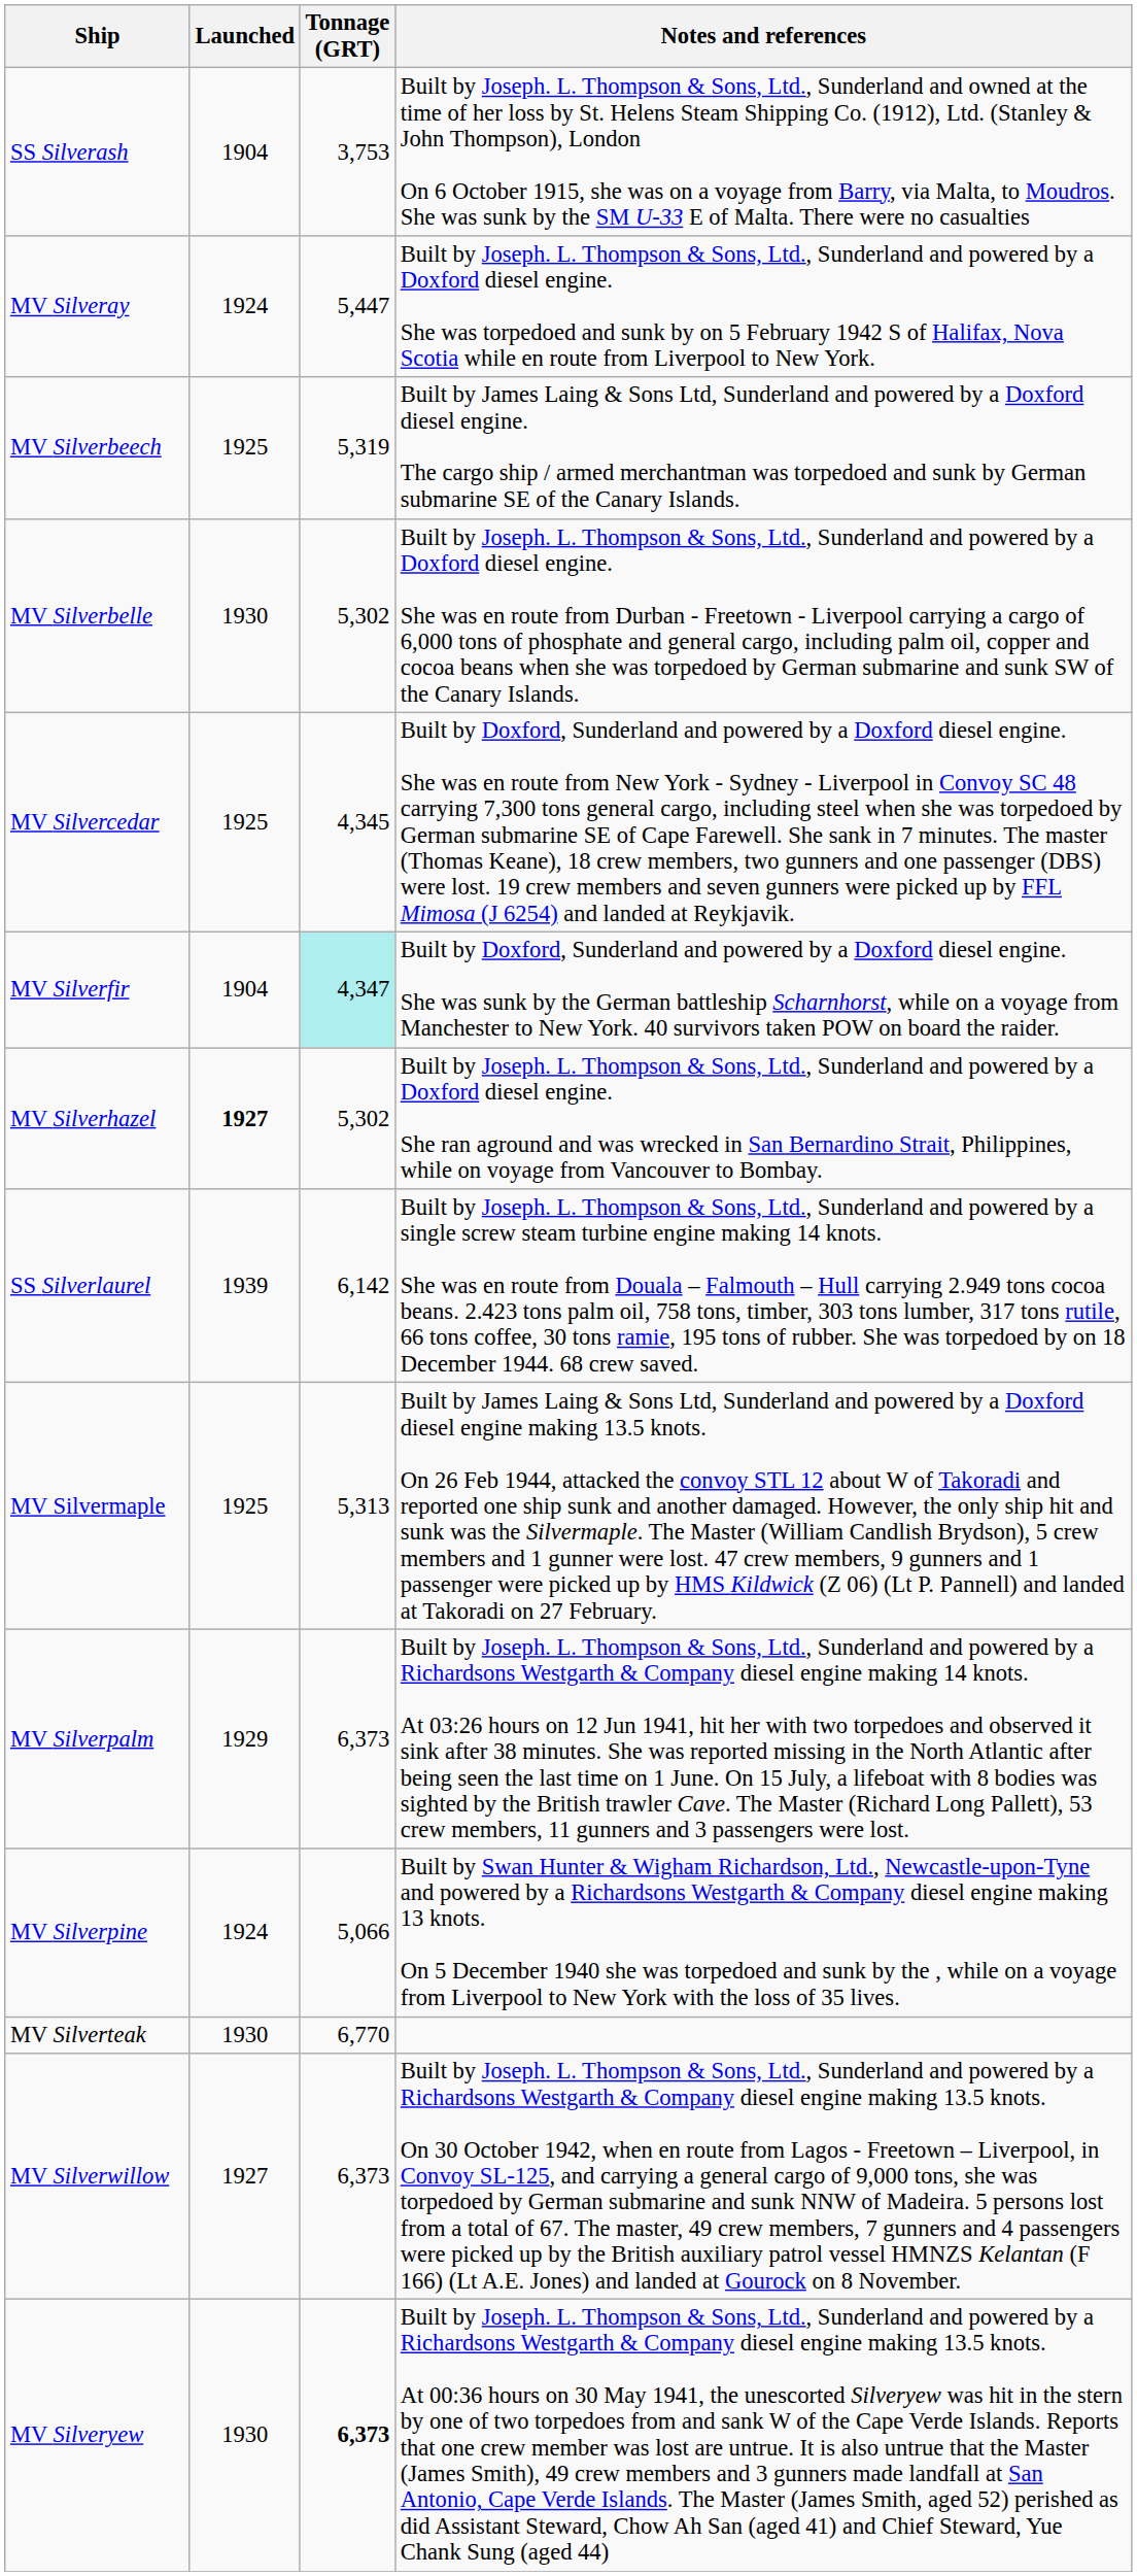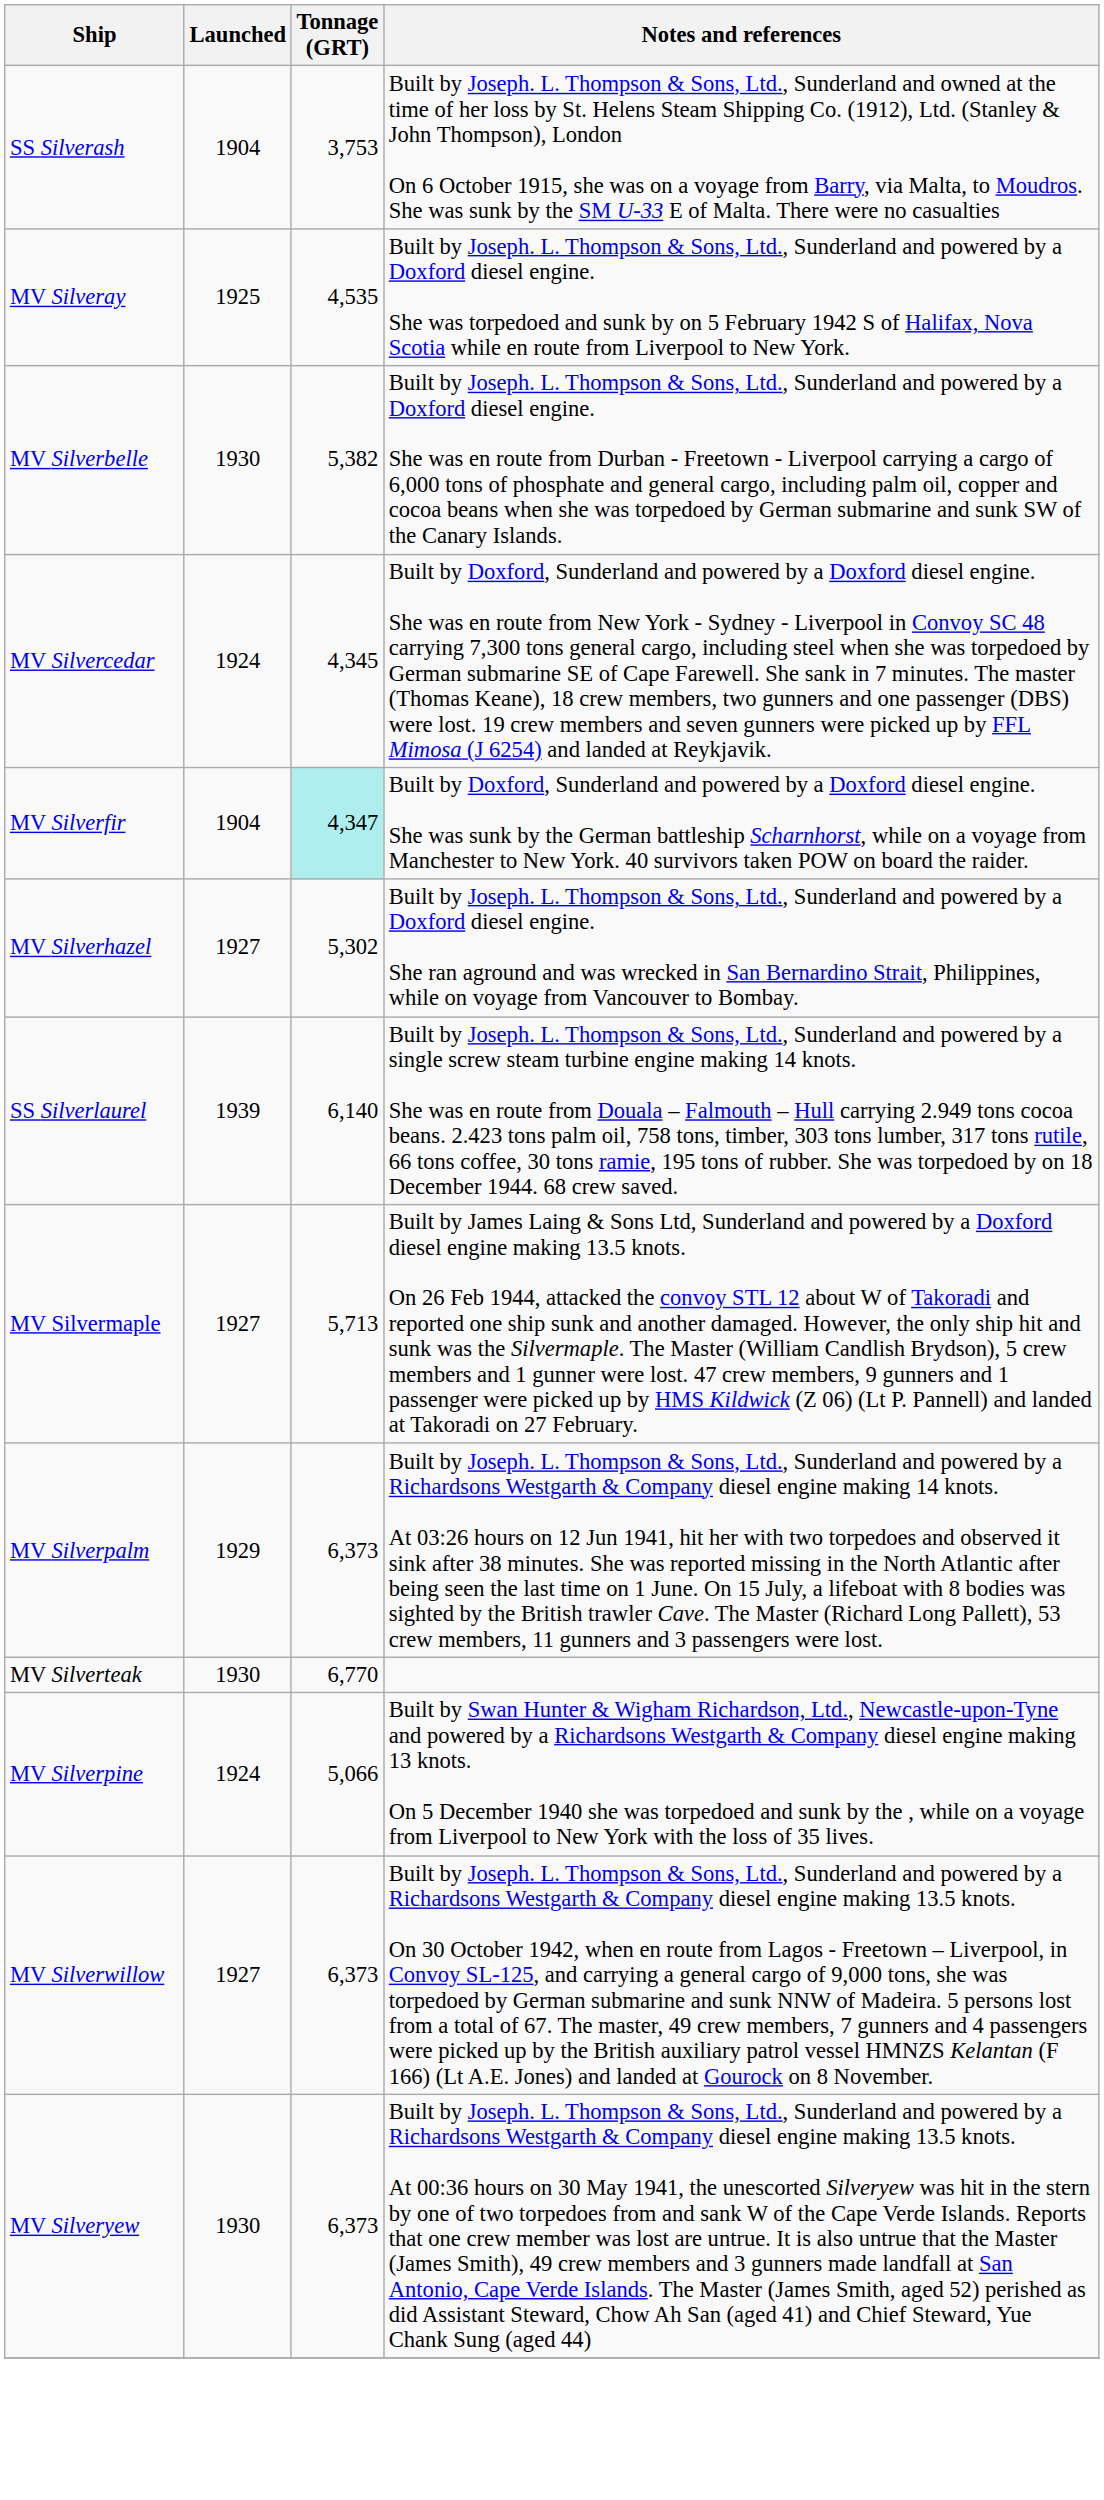 <table class="wikitable sortable">
 <tr>
 <th scope="col" width="120px">Ship</th>
 <th scope="col" width="30px">Launched</th>
 <th scope="col" width="30px">Tonnage<br>(GRT)</th>
 <th scope="col" width="500px">Notes and references</th>
 </tr>
 <tr>
 <td><a href='#'>SS <em>Silverash</em></a></td>
 <td align="center">1904</td>
 <td align="right">3,753</td>
 <td>Built by <a href='#'>Joseph. L. Thompson & Sons, Ltd.</a>, Sunderland and owned at the time of her loss by St. Helens Steam Shipping Co. (1912), Ltd. (Stanley & John Thompson), London<br><br>On 6 October 1915, she was on a voyage from <a href='#'>Barry</a>, via Malta, to <a href='#'>Moudros</a>. She was sunk by the <a href='#'>SM <em>U-33</em></a>  E of Malta. There were no casualties</td>
 </tr>
 <tr>
 <td><a href='#'>MV <em>Silveray</em></a></td>
-<td align="center">1924</td>
-<td align="right">5,447</td>
+<td align="center">1925</td>
+<td align="right">4,535</td>
 <td>Built by <a href='#'>Joseph. L. Thompson & Sons, Ltd.</a>, Sunderland and powered by a <a href='#'>Doxford</a> diesel engine.<br><br>She was torpedoed and sunk by  on 5 February 1942 S of <a href='#'>Halifax, Nova Scotia</a> while en route from Liverpool to New York.</td>
-</tr>
-<tr>
-<td><a href='#'>MV <em>Silverbeech</em></a></td>
-<td align="center">1925</td>
-<td align="right">5,319</td>
-<td>Built by James Laing & Sons Ltd, Sunderland and powered by a <a href='#'>Doxford</a> diesel engine.<br><br>The cargo ship / armed merchantman was torpedoed and sunk by German submarine  SE of the Canary Islands.</td>
 </tr>
 <tr>
 <td><a href='#'>MV <em>Silverbelle</em></a></td>
 <td align="center">1930</td>
-<td align="right">5,302</td>
+<td align="right">5,382</td>
 <td>Built by <a href='#'>Joseph. L. Thompson & Sons, Ltd.</a>, Sunderland and powered by a <a href='#'>Doxford</a> diesel engine.<br><br>She was en route from Durban - Freetown - Liverpool carrying a cargo of 6,000 tons of phosphate and general cargo, including palm oil, copper and cocoa beans when she was torpedoed by German submarine  and sunk SW of the Canary Islands.</td>
 </tr>
 <tr>
 <td><a href='#'>MV <em>Silvercedar</em></a></td>
-<td align="center">1925</td>
+<td align="center">1924</td>
 <td align="right">4,345</td>
 <td>Built by <a href='#'>Doxford</a>, Sunderland and powered by a <a href='#'>Doxford</a> diesel engine.<br><br>She was en route from New York - Sydney - Liverpool in <a href='#'>Convoy SC 48</a> carrying 7,300 tons general cargo, including steel when she was torpedoed by German submarine  SE of Cape Farewell. She sank in 7 minutes. The master (Thomas Keane), 18 crew members, two gunners and one passenger (DBS) were lost. 19 crew members and seven gunners were picked up by <a href='#'>FFL <em>Mimosa</em> (J 6254)</a> and landed at Reykjavik.</td>
 </tr>
 <tr>
 <td><a href='#'>MV <em>Silverfir</em></a></td>
 <td align="center">1904</td>
 <td align="right" style="background: paleturquoise;">4,347</td>
 <td>Built by <a href='#'>Doxford</a>, Sunderland and powered by a <a href='#'>Doxford</a> diesel engine.<br><br>She was sunk by the German battleship <em><a href='#'>Scharnhorst</a></em>, while on a voyage from Manchester to New York. 40 survivors taken <abbr>POW</abbr> on board the raider.</td>
 </tr>
 <tr>
 <td><a href='#'>MV <em>Silverhazel</em></a></td>
-<td align="center"><strong>1927</strong></td>
+<td align="center">1927</td>
 <td align="right">5,302</td>
 <td>Built by <a href='#'>Joseph. L. Thompson & Sons, Ltd.</a>, Sunderland and powered by a <a href='#'>Doxford</a> diesel engine.<br><br>She ran aground and was wrecked in <a href='#'>San Bernardino Strait</a>, Philippines, while on voyage from Vancouver to Bombay.</td>
 </tr>
 <tr>
 <td><a href='#'>SS <em>Silverlaurel</em></a></td>
 <td align="center">1939</td>
-<td align="right">6,142</td>
+<td align="right">6,140</td>
 <td>Built by <a href='#'>Joseph. L. Thompson & Sons, Ltd.</a>, Sunderland and powered by a single screw steam turbine engine making 14 knots.<br><br>She was en route from <a href='#'>Douala</a> – <a href='#'>Falmouth</a> – <a href='#'>Hull</a> carrying 2.949 tons cocoa beans. 2.423 tons palm oil, 758 tons, timber, 303 tons lumber, 317 tons <a href='#'>rutile</a>, 66 tons coffee, 30 tons <a href='#'>ramie</a>, 195 tons of rubber. She was torpedoed by  on 18 December 1944. 68 crew saved.</td>
 </tr>
 <tr>
 <td><a href='#'>MV Silvermaple</a></td>
-<td align="center">1925</td>
-<td align="right">5,313</td>
+<td align="center">1927</td>
+<td align="right">5,713</td>
 <td>Built by James Laing & Sons Ltd, Sunderland and powered by a <a href='#'>Doxford</a> diesel engine making 13.5 knots.<br><br>On 26 Feb 1944,  attacked the <a href='#'>convoy STL 12</a> about  W of <a href='#'>Takoradi</a> and reported one ship sunk and another damaged. However, the only ship hit and sunk was the <em>Silvermaple</em>. The Master (William Candlish Brydson), 5 crew members and 1 gunner were lost. 47 crew members, 9 gunners and 1 passenger were picked up by <a href='#'>HMS <em>Kildwick</em></a> (Z 06) (Lt P. Pannell) and landed at Takoradi on 27 February.</td>
 </tr>
 <tr>
 <td><a href='#'>MV <em>Silverpalm</em></a></td>
 <td align="center">1929</td>
 <td align="right">6,373</td>
 <td>Built by <a href='#'>Joseph. L. Thompson & Sons, Ltd.</a>, Sunderland and powered by a <a href='#'>Richardsons Westgarth & Company</a> diesel engine making 14 knots.<br><br>At 03:26 hours on 12 Jun 1941,  hit her with two torpedoes and observed it sink after 38 minutes. She was reported missing in the North Atlantic after being seen the last time on 1 June. On 15 July, a lifeboat with 8 bodies was sighted by the British trawler <em>Cave</em>. The Master (Richard Long Pallett), 53 crew members, 11 gunners and 3 passengers were lost.</td>
 </tr>
 <tr>
+<td>MV <em>Silverteak</em></td>
+<td align="center">1930</td>
+<td align="right">6,770</td>
+<td></td>
+</tr>
+<tr>
 <td><a href='#'>MV <em>Silverpine</em></a></td>
 <td align="center">1924</td>
 <td align="right">5,066</td>
 <td>Built by <a href='#'>Swan Hunter & Wigham Richardson, Ltd.</a>, <a href='#'>Newcastle-upon-Tyne</a> and powered by a <a href='#'>Richardsons Westgarth & Company</a> diesel engine making 13 knots.<br><br>On 5 December 1940 she was torpedoed and sunk by the , while on a voyage from Liverpool to New York with the loss of 35 lives.</td>
-</tr>
-<tr>
-<td>MV <em>Silverteak</em></td>
-<td align="center">1930</td>
-<td align="right">6,770</td>
-<td></td>
 </tr>
 <tr>
 <td><a href='#'>MV <em>Silverwillow</em></a></td>
 <td align="center">1927</td>
 <td align="right">6,373</td>
 <td>Built by <a href='#'>Joseph. L. Thompson & Sons, Ltd.</a>, Sunderland and powered by a <a href='#'>Richardsons Westgarth & Company</a> diesel engine making 13.5 knots.<br><br>On 30 October 1942, when en route from Lagos - Freetown – Liverpool, in <a href='#'>Convoy SL-125</a>, and carrying a general cargo of 9,000 tons, she was torpedoed by German submarine  and sunk NNW of Madeira. 5 persons lost from a total of 67. The master, 49 crew members, 7 gunners and 4 passengers were picked up by the British auxiliary patrol vessel HMNZS <em>Kelantan</em> (F 166) (Lt A.E. Jones) and landed at <a href='#'>Gourock</a> on 8 November.</td>
 </tr>
 <tr>
 <td><a href='#'>MV <em>Silveryew</em></a></td>
 <td align="center">1930</td>
-<td align="right"><strong>6,373</strong></td>
+<td align="right">6,373</td>
 <td>Built by <a href='#'>Joseph. L. Thompson & Sons, Ltd.</a>, Sunderland and powered by a <a href='#'>Richardsons Westgarth & Company</a> diesel engine making 13.5 knots.<br><br>At 00:36 hours on 30 May 1941, the unescorted <em>Silveryew</em> was hit in the stern by one of two torpedoes from  and sank W of the Cape Verde Islands. Reports that one crew member was lost are untrue. It is also untrue that the Master (James Smith), 49 crew members and 3 gunners made landfall at <a href='#'>San Antonio, Cape Verde Islands</a>. The Master (James Smith, aged 52) perished as did Assistant Steward, Chow Ah San (aged 41) and Chief Steward, Yue Chank Sung (aged 44) </td>
 </tr>
 <tr>
 </tr>
 </table>
